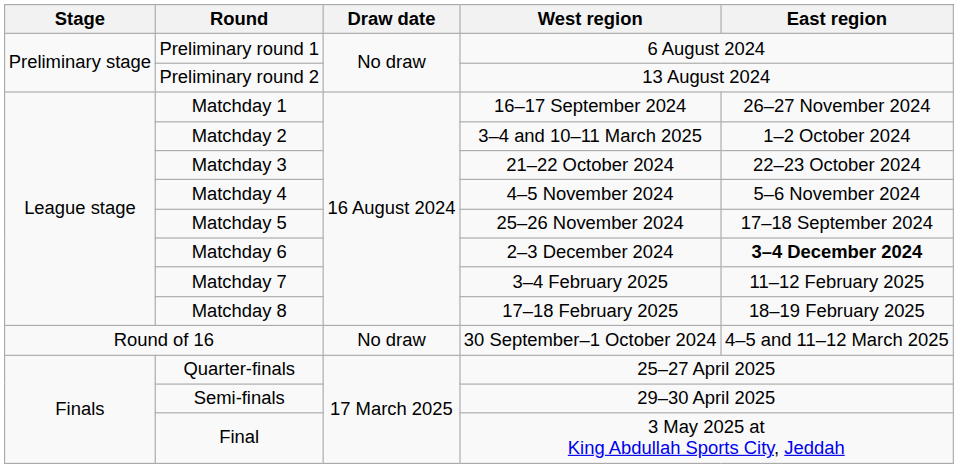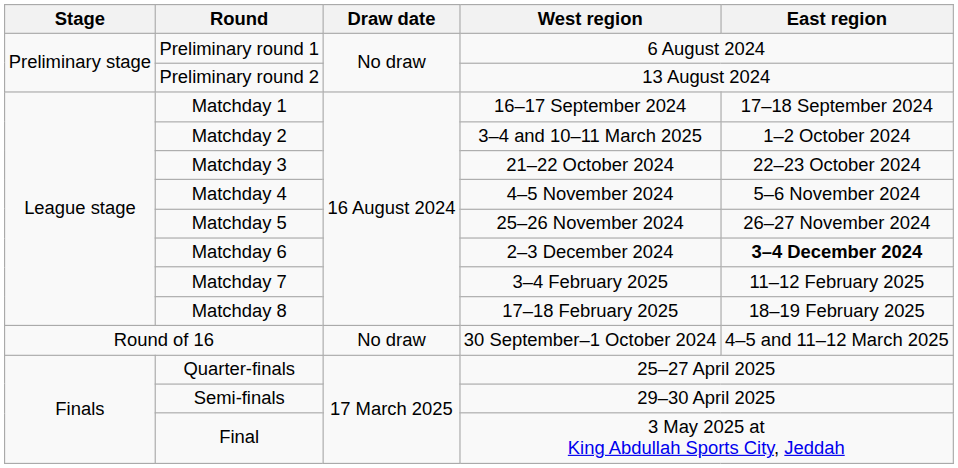 <table class="wikitable" style="text-align:center">
 <tr>
 <th>Stage</th>
 <th>Round</th>
 <th>Draw date</th>
 <th>West region</th>
 <th>East region</th>
 </tr>
 <tr>
 <td rowspan="2">Preliminary stage</td>
 <td>Preliminary round 1</td>
 <td rowspan="2">No draw</td>
 <td colspan="2">6 August 2024</td>
 </tr>
 <tr>
 <td>Preliminary round 2</td>
 <td colspan="2">13 August 2024</td>
 </tr>
 <tr>
 <td rowspan=8>League stage</td>
 <td>Matchday 1</td>
 <td rowspan="8">16 August 2024</td>
 <td>16–17 September 2024</td>
-<td>26–27 November 2024</td>
+<td>17–18 September 2024</td>
 </tr>
 <tr>
 <td>Matchday 2</td>
 <td>3–4 and 10–11 March 2025</td>
 <td>1–2 October 2024</td>
 </tr>
 <tr>
 <td>Matchday 3</td>
 <td>21–22 October 2024</td>
 <td>22–23 October 2024</td>
 </tr>
 <tr>
 <td>Matchday 4</td>
 <td>4–5 November 2024</td>
 <td>5–6 November 2024</td>
 </tr>
 <tr>
 <td>Matchday 5</td>
 <td>25–26 November 2024</td>
-<td>17–18 September 2024</td>
+<td>26–27 November 2024</td>
 </tr>
 <tr>
 <td>Matchday 6</td>
 <td>2–3 December 2024</td>
 <td><strong>3–4 December 2024</strong></td>
 </tr>
 <tr>
 <td>Matchday 7</td>
 <td>3–4 February 2025</td>
 <td>11–12 February 2025</td>
 </tr>
 <tr>
 <td>Matchday 8</td>
 <td>17–18 February 2025</td>
 <td>18–19 February 2025</td>
 </tr>
 <tr>
 <td colspan=2>Round of 16</td>
 <td>No draw</td>
 <td>30 September–1 October 2024</td>
 <td>4–5 and 11–12 March 2025</td>
 </tr>
 <tr>
 <td rowspan=3>Finals</td>
 <td>Quarter-finals</td>
 <td rowspan=3>17 March 2025</td>
 <td colspan=2>25–27 April 2025</td>
 </tr>
 <tr>
 <td>Semi-finals</td>
 <td colspan=2>29–30 April 2025</td>
 </tr>
 <tr>
 <td>Final</td>
 <td colspan="2">3 May 2025 at <br> <a href='#'>King Abdullah Sports City</a>, <a href='#'>Jeddah</a></td>
 </tr>
 </table>
